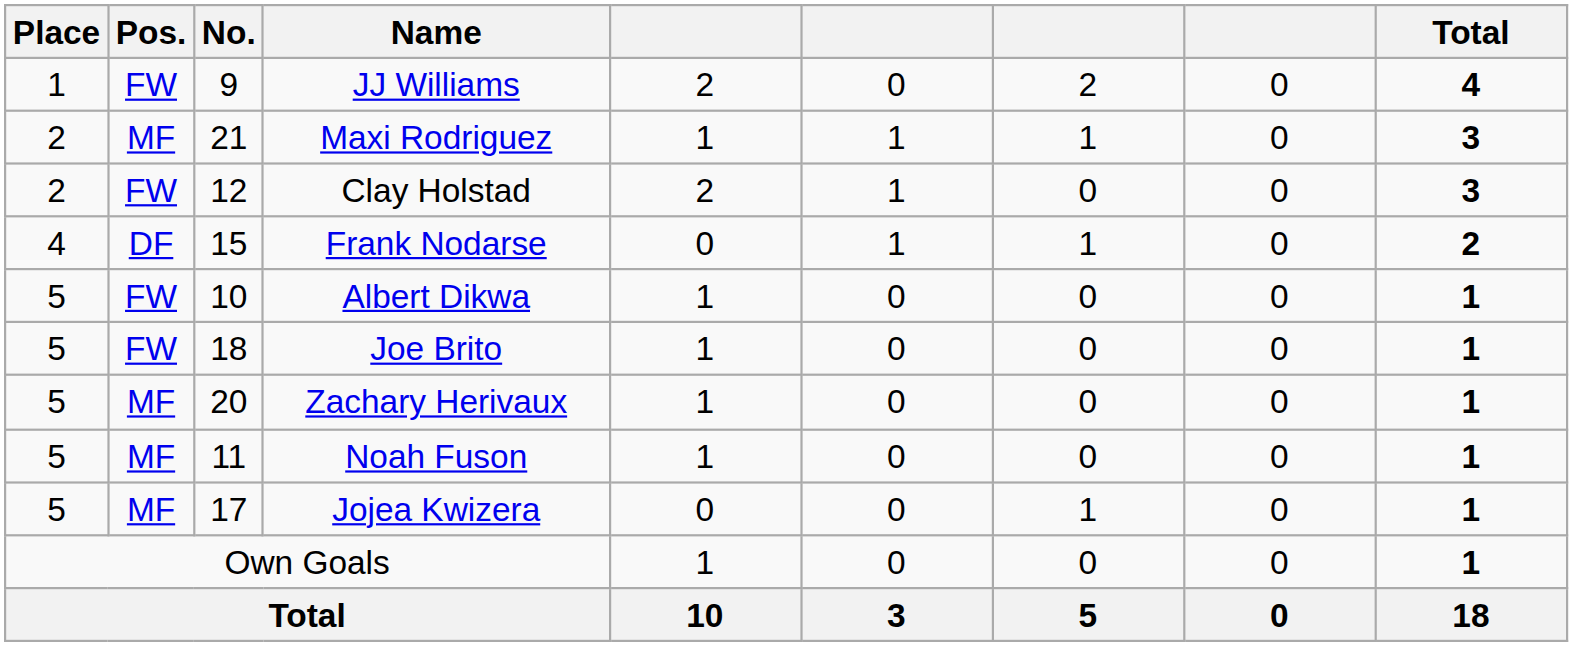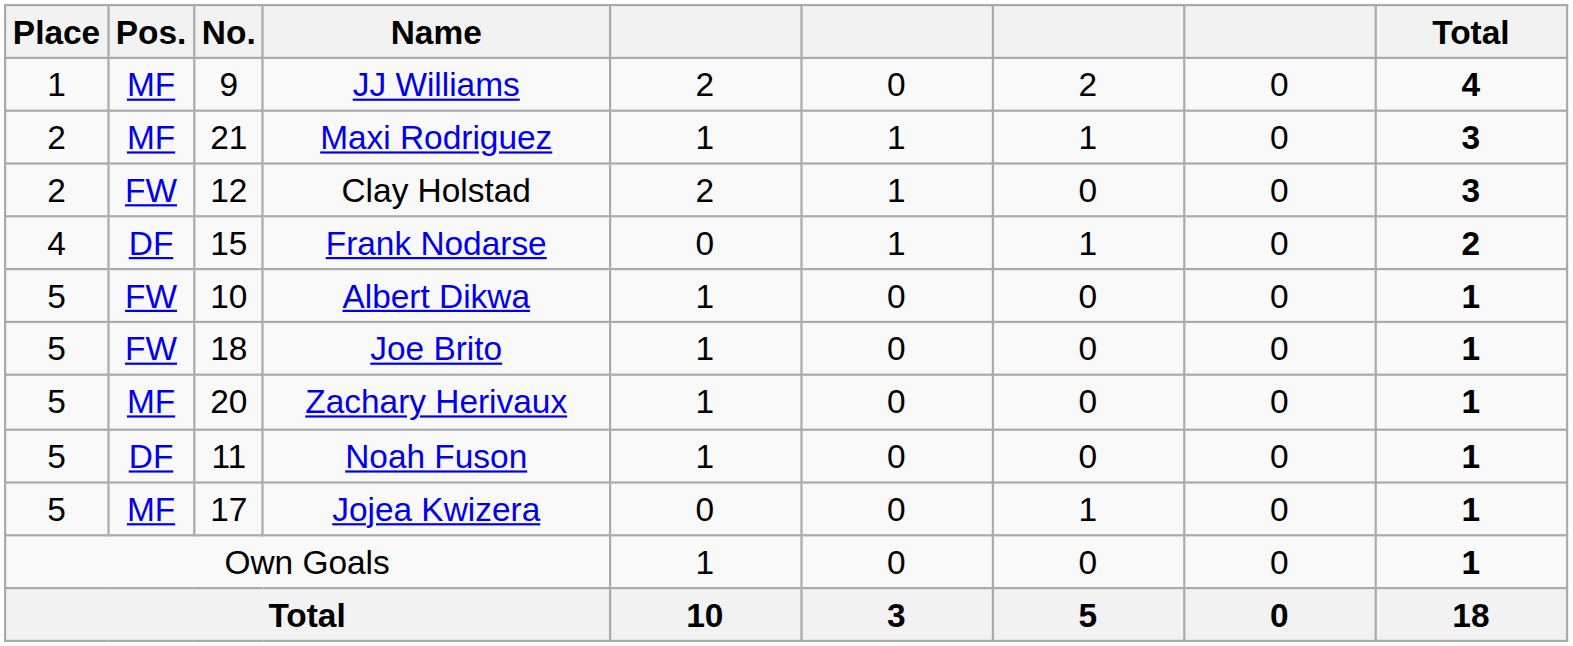 <table class="wikitable sortable" style="font-size: 95%; text-align: center;">
 <tr>
 <th width=20>Place</th>
 <th width=20>Pos.</th>
 <th width=20>No.</th>
 <th width=150>Name</th>
 <th width=80></th>
 <th width=80></th>
 <th width=80></th>
 <th width=80></th>
 <th width="80"><strong>Total</strong></th>
 </tr>
 <tr>
 <td>1</td>
-<td><a href='#'>FW</a></td>
+<td><a href='#'>MF</a></td>
 <td>9</td>
 <td> <a href='#'>JJ Williams</a></td>
 <td>2</td>
 <td>0</td>
 <td>2</td>
 <td>0</td>
 <td><strong>4</strong></td>
 </tr>
 <tr>
 <td>2</td>
 <td><a href='#'>MF</a></td>
 <td>21</td>
 <td> <a href='#'>Maxi Rodriguez</a></td>
 <td>1</td>
 <td>1</td>
 <td>1</td>
 <td>0</td>
 <td><strong>3</strong></td>
 </tr>
 <tr>
 <td>2</td>
 <td><a href='#'>FW</a></td>
 <td>12</td>
 <td> Clay Holstad</td>
 <td>2</td>
 <td>1</td>
 <td>0</td>
 <td>0</td>
 <td><strong>3</strong></td>
 </tr>
 <tr>
 <td>4</td>
 <td><a href='#'>DF</a></td>
 <td>15</td>
 <td> <a href='#'>Frank Nodarse</a></td>
 <td>0</td>
 <td>1</td>
 <td>1</td>
 <td>0</td>
 <td><strong>2</strong></td>
 </tr>
 <tr>
 <td>5</td>
 <td><a href='#'>FW</a></td>
 <td>10</td>
 <td> <a href='#'>Albert Dikwa</a></td>
 <td>1</td>
 <td>0</td>
 <td>0</td>
 <td>0</td>
 <td><strong>1</strong></td>
 </tr>
 <tr>
 <td>5</td>
 <td><a href='#'>FW</a></td>
 <td>18</td>
 <td> <a href='#'>Joe Brito</a></td>
 <td>1</td>
 <td>0</td>
 <td>0</td>
 <td>0</td>
 <td><strong>1</strong></td>
 </tr>
 <tr>
 <td>5</td>
 <td><a href='#'>MF</a></td>
 <td>20</td>
 <td> <a href='#'>Zachary Herivaux</a></td>
 <td>1</td>
 <td>0</td>
 <td>0</td>
 <td>0</td>
 <td><strong>1</strong></td>
 </tr>
 <tr>
 <td>5</td>
-<td><a href='#'>MF</a></td>
+<td><a href='#'>DF</a></td>
 <td>11</td>
 <td> <a href='#'>Noah Fuson</a></td>
 <td>1</td>
 <td>0</td>
 <td>0</td>
 <td>0</td>
 <td><strong>1</strong></td>
 </tr>
 <tr>
 <td>5</td>
 <td><a href='#'>MF</a></td>
 <td>17</td>
 <td> <a href='#'>Jojea Kwizera</a></td>
 <td>0</td>
 <td>0</td>
 <td>1</td>
 <td>0</td>
 <td><strong>1</strong></td>
 </tr>
 <tr>
 <td colspan="4">Own Goals</td>
 <td>1</td>
 <td>0</td>
 <td>0</td>
 <td>0</td>
 <td><strong>1</strong></td>
 </tr>
 <tr>
 <th colspan="4">Total</th>
 <th>10</th>
 <th>3</th>
 <th>5</th>
 <th>0</th>
 <th>18</th>
 </tr>
 </table>
